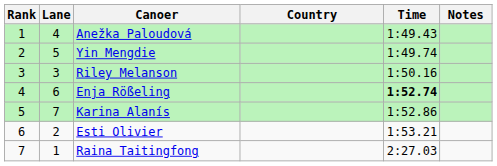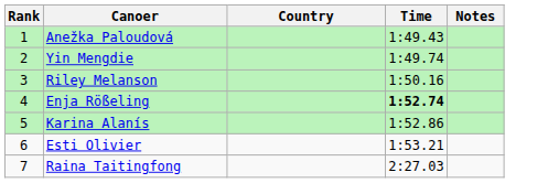 <table class="wikitable" style="text-align:center;">
 <tr>
 <th width=30>Rank</th>
-<th width=30>Lane</th>
 <th width=175>Canoer</th>
 <th width=150>Country</th>
 <th width=30>Time</th>
 <th width=50>Notes</th>
 </tr>
 <tr bgcolor="#bbf3bb">
 <td>1</td>
-<td>4</td>
 <td align=left><a href='#'>Anežka Paloudová</a></td>
 <td align=left></td>
 <td>1:49.43</td>
 <td></td>
 </tr>
 <tr bgcolor="#bbf3bb">
 <td>2</td>
-<td>5</td>
 <td align=left><a href='#'>Yin Mengdie</a></td>
 <td align=left></td>
 <td>1:49.74</td>
 <td></td>
 </tr>
 <tr bgcolor="#bbf3bb">
-<td>3</td>
 <td>3</td>
 <td align=left><a href='#'>Riley Melanson</a></td>
 <td align=left></td>
 <td>1:50.16</td>
 <td></td>
 </tr>
 <tr bgcolor="#bbf3bb">
 <td>4</td>
-<td>6</td>
 <td align=left><a href='#'>Enja Rößeling</a></td>
 <td align=left></td>
 <td><strong>1:52.74</strong></td>
 <td></td>
 </tr>
 <tr bgcolor="#bbf3bb">
 <td>5</td>
-<td>7</td>
 <td align=left><a href='#'>Karina Alanís</a></td>
 <td align=left></td>
 <td>1:52.86</td>
 <td></td>
 </tr>
 <tr>
 <td>6</td>
-<td>2</td>
 <td align=left><a href='#'>Esti Olivier</a></td>
 <td align=left></td>
 <td>1:53.21</td>
 <td></td>
 </tr>
 <tr>
 <td>7</td>
-<td>1</td>
 <td align=left><a href='#'>Raina Taitingfong</a></td>
 <td align=left></td>
 <td>2:27.03</td>
 <td></td>
 </tr>
 </table>
